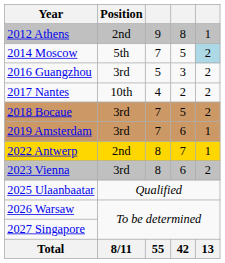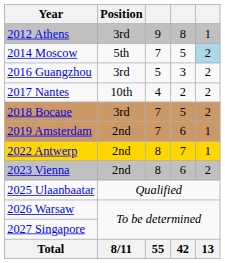 <table class="wikitable" style="text-align: center;">
 <tr>
 <th>Year</th>
 <th>Position</th>
 <th width=25px></th>
 <th width=25px></th>
 <th width=25px></th>
 </tr>
 <tr bgcolor="silver">
 <td style="text-align:left;"> <a href='#'>2012 Athens</a></td>
-<td>2nd</td>
+<td>3rd</td>
 <td>9</td>
 <td>8</td>
 <td>1</td>
 </tr>
 <tr>
 <td style="text-align:left;"> <a href='#'>2014 Moscow</a></td>
 <td>5th</td>
 <td>7</td>
 <td>5</td>
 <td style="background: lightblue;">2</td>
 </tr>
 <tr>
 <td style="text-align:left;"> <a href='#'>2016 Guangzhou</a></td>
 <td>3rd</td>
 <td>5</td>
 <td>3</td>
 <td>2</td>
 </tr>
 <tr>
 <td style="text-align:left;"> <a href='#'>2017 Nantes</a></td>
 <td>10th</td>
 <td>4</td>
 <td>2</td>
 <td>2</td>
 </tr>
 <tr bgcolor="#cc9966">
 <td style="text-align:left;"> <a href='#'>2018 Bocaue</a></td>
 <td>3rd</td>
 <td>7</td>
 <td>5</td>
 <td>2</td>
 </tr>
 <tr bgcolor="#cc9966">
 <td style="text-align:left;"> <a href='#'>2019 Amsterdam</a></td>
-<td>3rd</td>
+<td>2nd</td>
 <td>7</td>
 <td>6</td>
 <td>1</td>
 </tr>
 <tr bgcolor="gold">
 <td style="text-align:left;"> <a href='#'>2022 Antwerp</a></td>
 <td>2nd</td>
 <td>8</td>
 <td>7</td>
 <td>1</td>
 </tr>
 <tr bgcolor="silver">
 <td style="text-align:left;"> <a href='#'>2023 Vienna</a></td>
-<td>3rd</td>
+<td>2nd</td>
 <td>8</td>
 <td>6</td>
 <td>2</td>
 </tr>
 <tr>
 <td style="text-align:left;"> <a href='#'>2025 Ulaanbaatar</a></td>
 <td colspan=4><em>Qualified</em></td>
 </tr>
 <tr>
 <td style="text-align:left;"> <a href='#'>2026 Warsaw</a></td>
 <td colspan=4 rowspan=2><em>To be determined</em></td>
 </tr>
 <tr>
 <td style="text-align:left;"> <a href='#'>2027 Singapore</a></td>
 </tr>
 <tr>
 <th>Total</th>
 <th>8/11</th>
 <th>55</th>
 <th>42</th>
 <th>13</th>
 </tr>
 </table>
